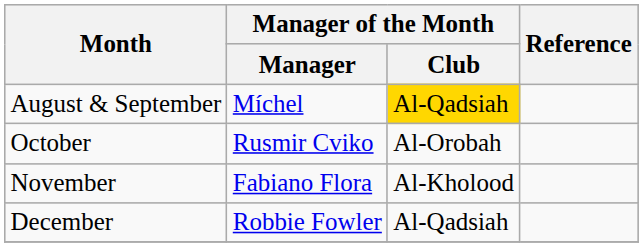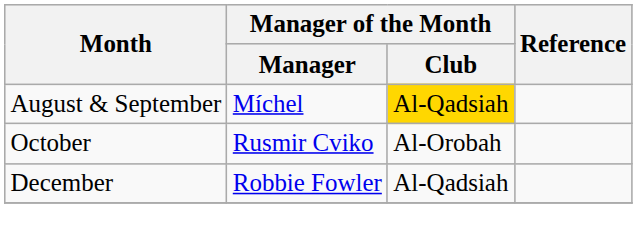 <table class="wikitable">
 <tr>
 <th rowspan="2">Month</th>
 <th colspan="2">Manager of the Month</th>
 <th rowspan="2">Reference</th>
 </tr>
 <tr>
 <th>Manager</th>
 <th>Club</th>
 </tr>
 <tr>
 <td>August & September</td>
 <td> <a href='#'>Míchel</a></td>
 <td style="background: gold;">Al-Qadsiah</td>
 <td align=center></td>
 </tr>
 <tr>
 <td>October</td>
 <td> <a href='#'>Rusmir Cviko</a></td>
 <td>Al-Orobah</td>
 <td align=center></td>
 </tr>
 <tr>
-<td>November</td>
-<td> <a href='#'>Fabiano Flora</a></td>
-<td>Al-Kholood</td>
-<td align=center></td>
-</tr>
-<tr>
 <td>December</td>
 <td> <a href='#'>Robbie Fowler</a></td>
 <td>Al-Qadsiah</td>
 <td align=center></td>
 </tr>
 <tr>
 </tr>
 </table>
